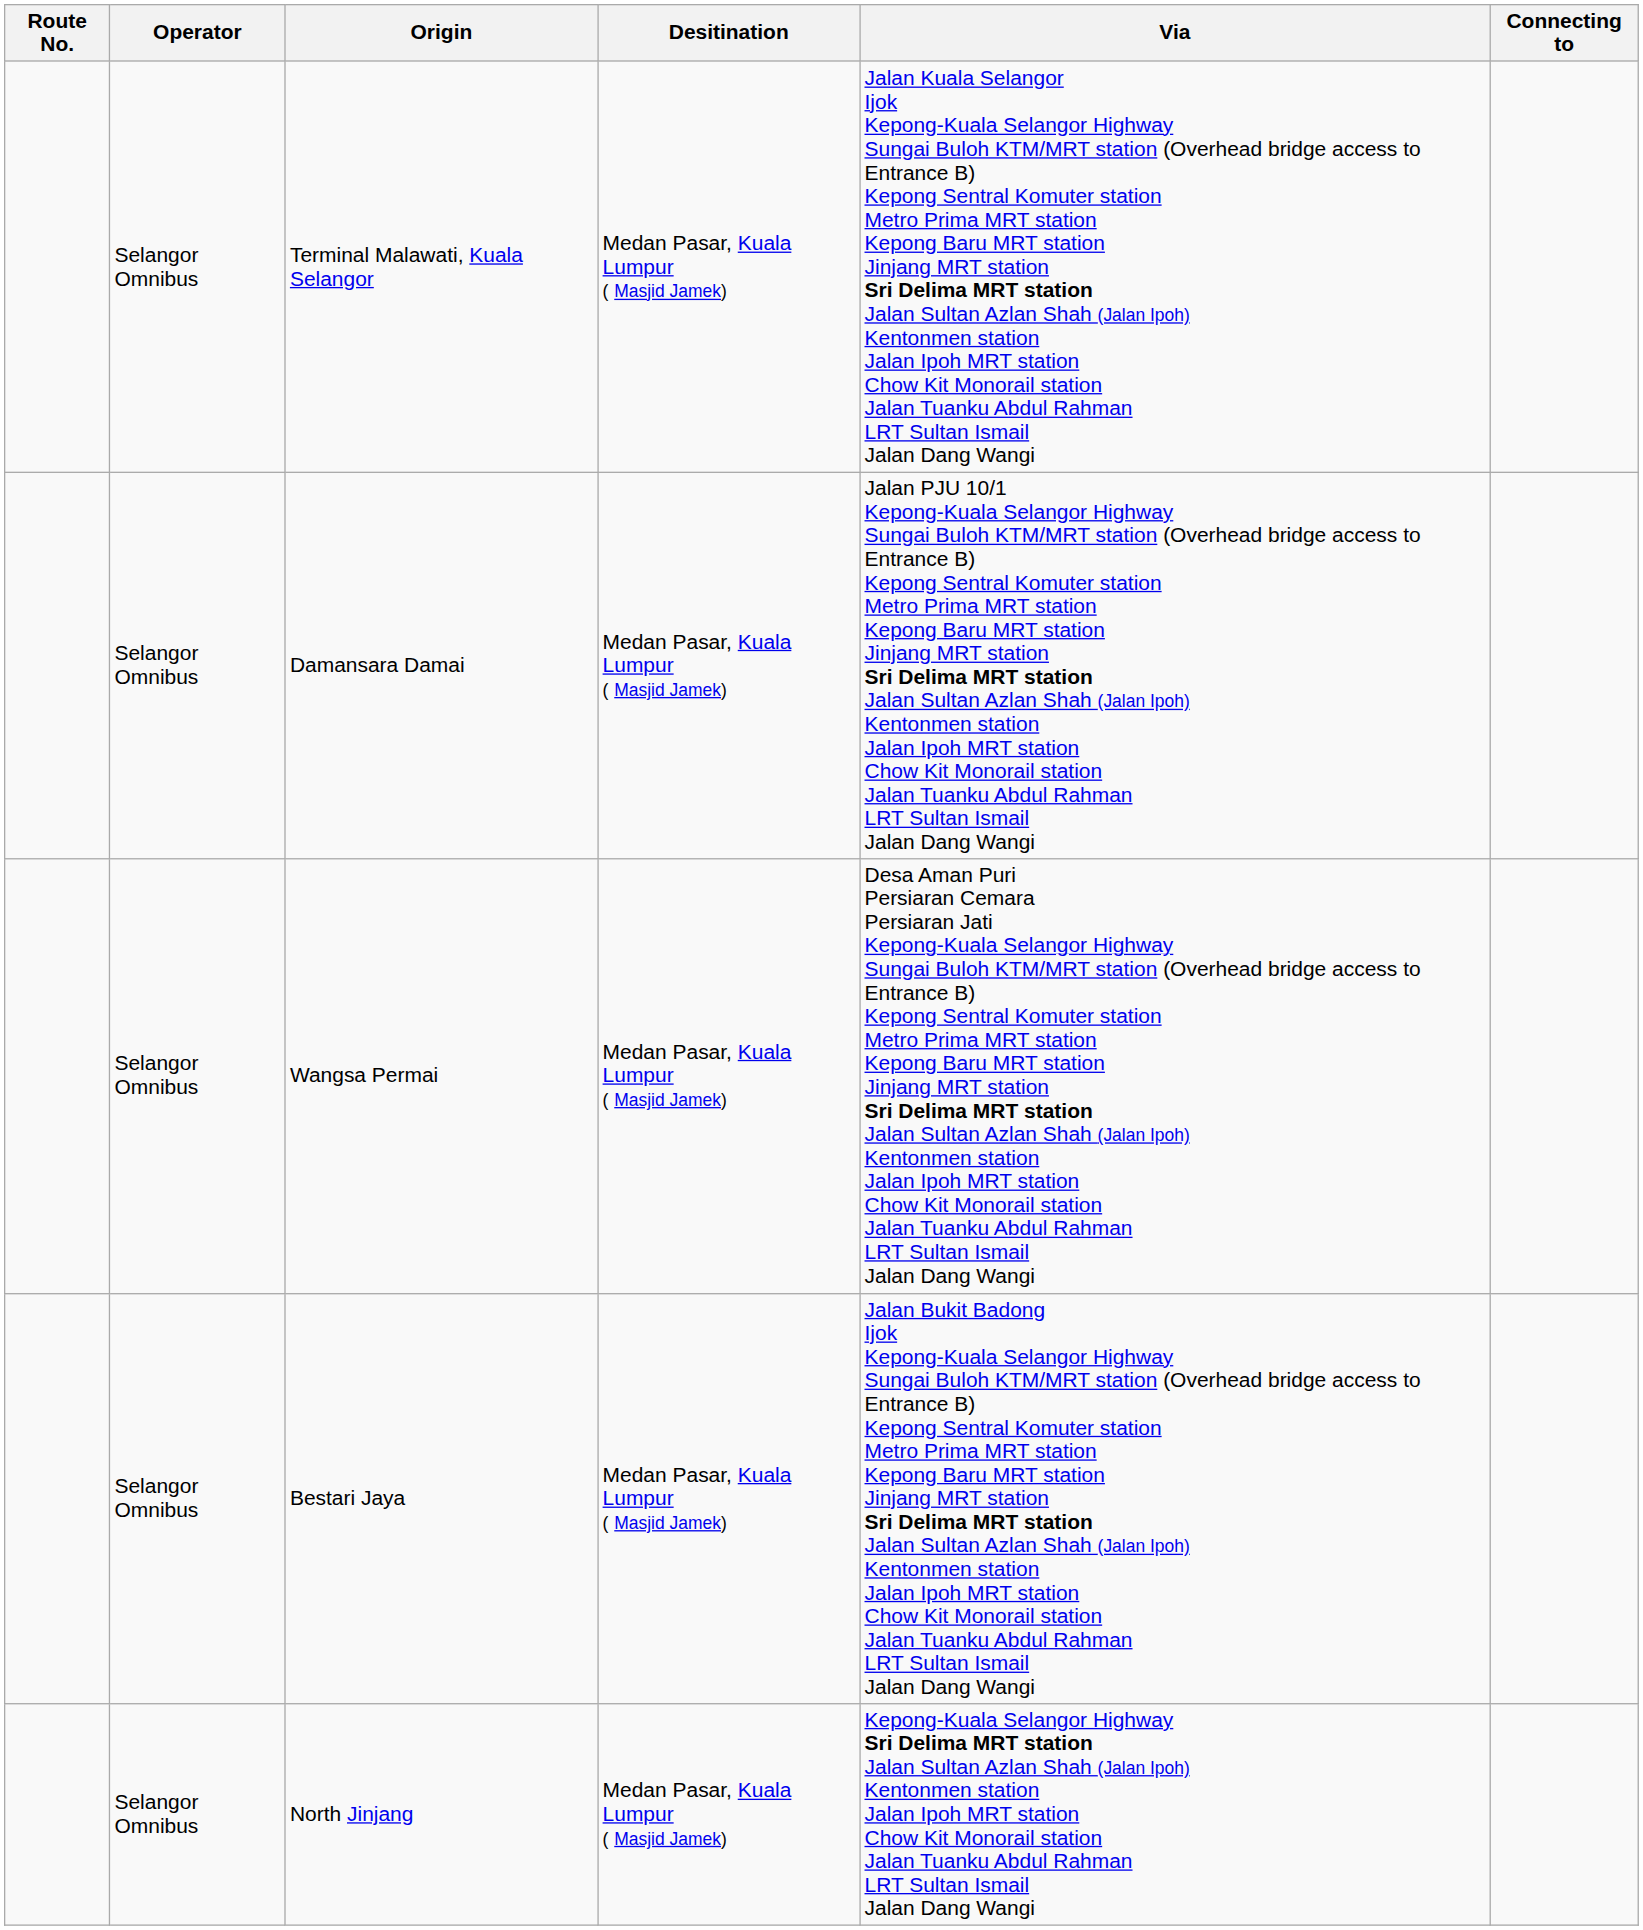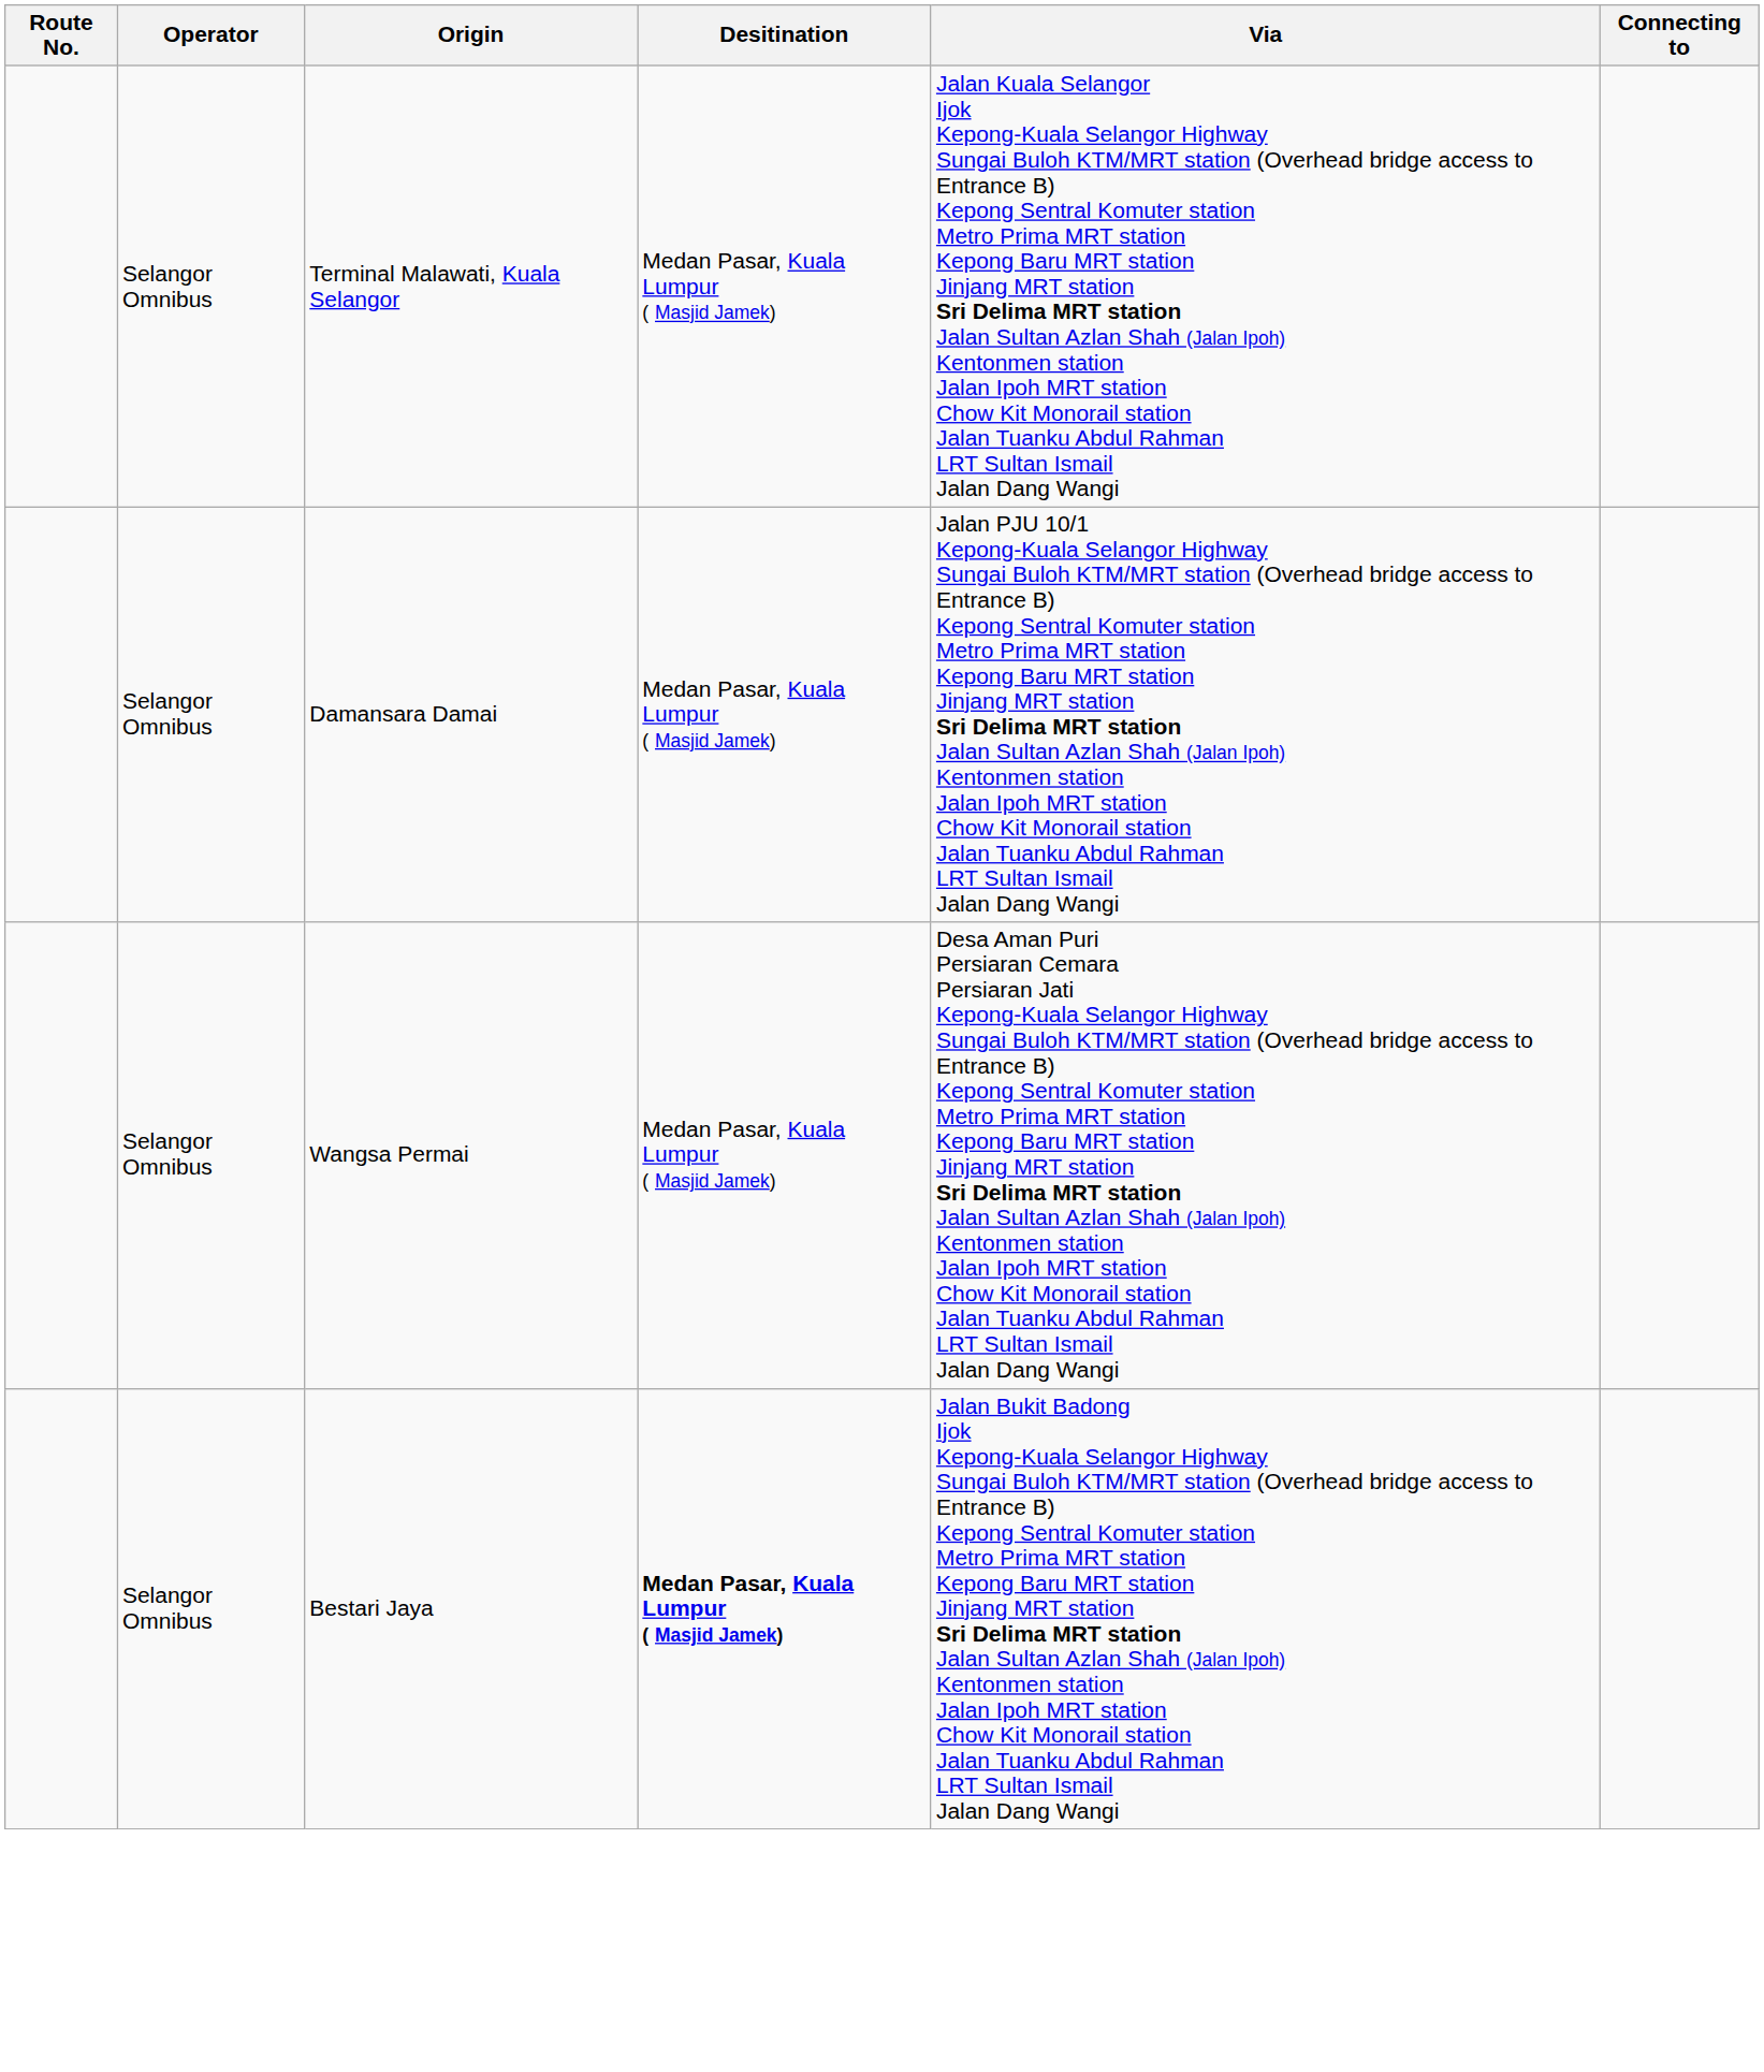 <table class="wikitable">
 <tr>
 <th>Route No.</th>
 <th>Operator</th>
 <th>Origin</th>
 <th>Desitination</th>
 <th>Via</th>
 <th>Connecting to</th>
 </tr>
 <tr>
 <td></td>
 <td>Selangor Omnibus</td>
 <td>Terminal Malawati, <a href='#'>Kuala Selangor</a></td>
 <td>Medan Pasar, <a href='#'>Kuala Lumpur</a><br><small>(</small> <small><a href='#'>Masjid Jamek</a>)</small></td>
 <td> <a href='#'>Jalan Kuala Selangor</a><br><a href='#'>Ijok</a><br><a href='#'>Kepong-Kuala Selangor Highway</a><br> <a href='#'>Sungai Buloh KTM/MRT station</a> (Overhead bridge access to Entrance B)<br> <a href='#'>Kepong Sentral Komuter station</a><br> <a href='#'>Metro Prima MRT station</a><br> <a href='#'>Kepong Baru MRT station</a><br> <a href='#'>Jinjang MRT station</a><br> <strong>Sri Delima MRT station</strong><br><a href='#'>Jalan Sultan Azlan Shah <small>(Jalan Ipoh)</small></a><br> <a href='#'>Kentonmen station</a><br> <a href='#'>Jalan Ipoh MRT station</a><br> <a href='#'>Chow Kit Monorail station</a><br><a href='#'>Jalan Tuanku Abdul Rahman</a><br> <a href='#'>LRT Sultan Ismail</a><br>Jalan Dang Wangi<br></td>
 <td></td>
 </tr>
 <tr>
 <td></td>
 <td>Selangor Omnibus</td>
 <td>Damansara Damai</td>
 <td>Medan Pasar, <a href='#'>Kuala Lumpur</a><br><small>(</small> <small><a href='#'>Masjid Jamek</a>)</small></td>
 <td>Jalan PJU 10/1<br><a href='#'>Kepong-Kuala Selangor Highway</a><br> <a href='#'>Sungai Buloh KTM/MRT station</a> (Overhead bridge access to Entrance B)<br> <a href='#'>Kepong Sentral Komuter station</a><br> <a href='#'>Metro Prima MRT station</a><br> <a href='#'>Kepong Baru MRT station</a><br> <a href='#'>Jinjang MRT station</a><br> <strong>Sri Delima MRT station</strong><br><a href='#'>Jalan Sultan Azlan Shah <small>(Jalan Ipoh)</small></a><br> <a href='#'>Kentonmen station</a><br> <a href='#'>Jalan Ipoh MRT station</a><br> <a href='#'>Chow Kit Monorail station</a><br><a href='#'>Jalan Tuanku Abdul Rahman</a><br> <a href='#'>LRT Sultan Ismail</a><br>Jalan Dang Wangi<br></td>
 <td></td>
 </tr>
 <tr>
 <td></td>
 <td>Selangor Omnibus</td>
 <td>Wangsa Permai</td>
 <td>Medan Pasar, <a href='#'>Kuala Lumpur</a><br><small>(</small> <small><a href='#'>Masjid Jamek</a>)</small></td>
 <td>Desa Aman Puri<br>Persiaran Cemara<br>Persiaran Jati<br><a href='#'>Kepong-Kuala Selangor Highway</a><br> <a href='#'>Sungai Buloh KTM/MRT station</a> (Overhead bridge access to Entrance B)<br> <a href='#'>Kepong Sentral Komuter station</a><br> <a href='#'>Metro Prima MRT station</a><br> <a href='#'>Kepong Baru MRT station</a><br> <a href='#'>Jinjang MRT station</a><br> <strong>Sri Delima MRT station</strong><br><a href='#'>Jalan Sultan Azlan Shah <small>(Jalan Ipoh)</small></a><br> <a href='#'>Kentonmen station</a><br> <a href='#'>Jalan Ipoh MRT station</a><br> <a href='#'>Chow Kit Monorail station</a><br><a href='#'>Jalan Tuanku Abdul Rahman</a><br> <a href='#'>LRT Sultan Ismail</a><br>Jalan Dang Wangi<br></td>
 <td></td>
 </tr>
 <tr>
 <td></td>
 <td>Selangor Omnibus</td>
 <td>Bestari Jaya</td>
-<td>Medan Pasar, <a href='#'>Kuala Lumpur</a><br><small>(</small> <small><a href='#'>Masjid Jamek</a>)</small></td>
+<td><strong>Medan Pasar, <a href='#'>Kuala Lumpur</a><br><small>(</small> <small><a href='#'>Masjid Jamek</a>)</small></strong></td>
 <td><a href='#'>Jalan Bukit Badong</a><br><a href='#'>Ijok</a><br><a href='#'>Kepong-Kuala Selangor Highway</a><br> <a href='#'>Sungai Buloh KTM/MRT station</a> (Overhead bridge access to Entrance B)<br> <a href='#'>Kepong Sentral Komuter station</a><br> <a href='#'>Metro Prima MRT station</a><br> <a href='#'>Kepong Baru MRT station</a><br> <a href='#'>Jinjang MRT station</a><br> <strong>Sri Delima MRT station</strong><br><a href='#'>Jalan Sultan Azlan Shah <small>(Jalan Ipoh)</small></a><br> <a href='#'>Kentonmen station</a><br> <a href='#'>Jalan Ipoh MRT station</a><br> <a href='#'>Chow Kit Monorail station</a><br><a href='#'>Jalan Tuanku Abdul Rahman</a><br> <a href='#'>LRT Sultan Ismail</a><br>Jalan Dang Wangi<br></td>
 <td></td>
 </tr>
-<tr>
-<td></td>
-<td>Selangor Omnibus</td>
-<td>North <a href='#'>Jinjang</a></td>
-<td>Medan Pasar, <a href='#'>Kuala Lumpur</a><br><small>(</small> <small><a href='#'>Masjid Jamek</a>)</small></td>
-<td><a href='#'>Kepong-Kuala Selangor Highway</a><br> <strong>Sri Delima MRT station</strong><br><a href='#'>Jalan Sultan Azlan Shah <small>(Jalan Ipoh)</small></a><br> <a href='#'>Kentonmen station</a><br> <a href='#'>Jalan Ipoh MRT station</a><br> <a href='#'>Chow Kit Monorail station</a><br><a href='#'>Jalan Tuanku Abdul Rahman</a><br> <a href='#'>LRT Sultan Ismail</a><br>Jalan Dang Wangi<br></td>
-<td></td>
-</tr>
 </table>
